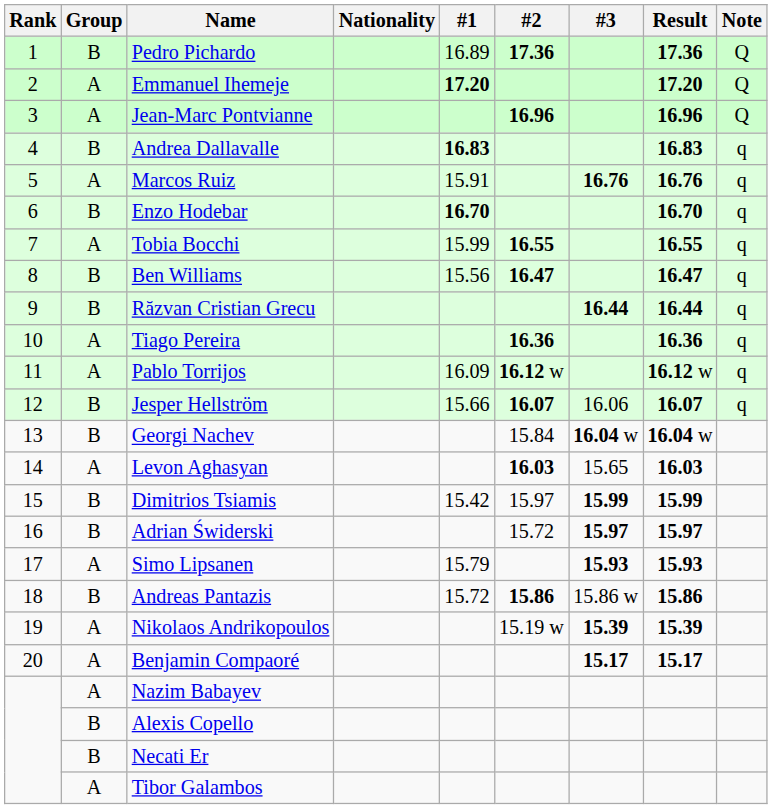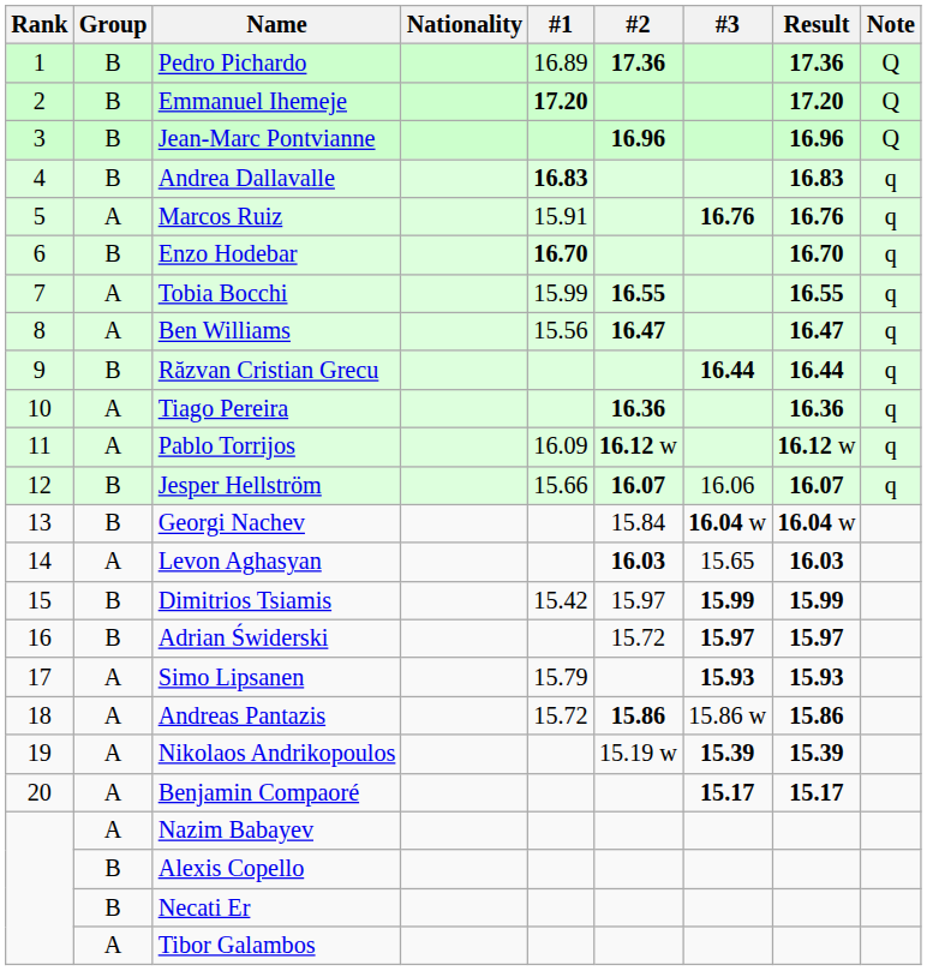 <table class="wikitable sortable" style="text-align:center">
 <tr>
 <th>Rank</th>
 <th>Group</th>
 <th>Name</th>
 <th>Nationality</th>
 <th>#1</th>
 <th>#2</th>
 <th>#3</th>
 <th>Result</th>
 <th>Note</th>
 </tr>
 <tr bgcolor=ccffcc>
 <td>1</td>
 <td>B</td>
 <td align=left><a href='#'>Pedro Pichardo</a></td>
 <td align=left></td>
 <td>16.89</td>
 <td><strong>17.36</strong></td>
 <td></td>
 <td><strong>17.36</strong></td>
 <td>Q</td>
 </tr>
 <tr bgcolor=ccffcc>
 <td>2</td>
-<td>A</td>
+<td>B</td>
 <td align=left><a href='#'>Emmanuel Ihemeje</a></td>
 <td align=left></td>
 <td><strong>17.20</strong></td>
 <td></td>
 <td></td>
 <td><strong>17.20</strong></td>
 <td>Q</td>
 </tr>
 <tr bgcolor=ccffcc>
 <td>3</td>
-<td>A</td>
+<td>B</td>
 <td align=left><a href='#'>Jean-Marc Pontvianne</a></td>
 <td align=left></td>
 <td></td>
 <td><strong>16.96</strong></td>
 <td></td>
 <td><strong>16.96</strong></td>
 <td>Q</td>
 </tr>
 <tr bgcolor=ddffdd>
 <td>4</td>
 <td>B</td>
 <td align=left><a href='#'>Andrea Dallavalle</a></td>
 <td align=left></td>
 <td><strong>16.83</strong></td>
 <td></td>
 <td></td>
 <td><strong>16.83</strong></td>
 <td>q</td>
 </tr>
 <tr bgcolor=ddffdd>
 <td>5</td>
 <td>A</td>
 <td align=left><a href='#'>Marcos Ruiz</a></td>
 <td align=left></td>
 <td>15.91</td>
 <td></td>
 <td><strong>16.76</strong></td>
 <td><strong>16.76</strong></td>
 <td>q</td>
 </tr>
 <tr bgcolor=ddffdd>
 <td>6</td>
 <td>B</td>
 <td align=left><a href='#'>Enzo Hodebar</a></td>
 <td align=left></td>
 <td><strong>16.70</strong></td>
 <td></td>
 <td></td>
 <td><strong>16.70</strong></td>
 <td>q</td>
 </tr>
 <tr bgcolor=ddffdd>
 <td>7</td>
 <td>A</td>
 <td align=left><a href='#'>Tobia Bocchi</a></td>
 <td align=left></td>
 <td>15.99</td>
 <td><strong>16.55</strong></td>
 <td></td>
 <td><strong>16.55</strong></td>
 <td>q</td>
 </tr>
 <tr bgcolor=ddffdd>
 <td>8</td>
-<td>B</td>
+<td>A</td>
 <td align=left><a href='#'>Ben Williams</a></td>
 <td align=left></td>
 <td>15.56</td>
 <td><strong>16.47</strong></td>
 <td></td>
 <td><strong>16.47</strong></td>
 <td>q</td>
 </tr>
 <tr bgcolor=ddffdd>
 <td>9</td>
 <td>B</td>
 <td align=left><a href='#'>Răzvan Cristian Grecu</a></td>
 <td align=left></td>
 <td></td>
 <td></td>
 <td><strong>16.44</strong></td>
 <td><strong>16.44</strong></td>
 <td>q</td>
 </tr>
 <tr bgcolor=ddffdd>
 <td>10</td>
 <td>A</td>
 <td align=left><a href='#'>Tiago Pereira</a></td>
 <td align=left></td>
 <td></td>
 <td><strong>16.36</strong></td>
 <td></td>
 <td><strong>16.36</strong></td>
 <td>q</td>
 </tr>
 <tr bgcolor=ddffdd>
 <td>11</td>
 <td>A</td>
 <td align=left><a href='#'>Pablo Torrijos</a></td>
 <td align=left></td>
 <td>16.09</td>
 <td><strong>16.12</strong> w</td>
 <td></td>
 <td><strong>16.12</strong> w</td>
 <td>q</td>
 </tr>
 <tr bgcolor=ddffdd>
 <td>12</td>
 <td>B</td>
 <td align=left><a href='#'>Jesper Hellström</a></td>
 <td align=left></td>
 <td>15.66</td>
 <td><strong>16.07</strong></td>
 <td>16.06</td>
 <td><strong>16.07</strong></td>
 <td>q</td>
 </tr>
 <tr>
 <td>13</td>
 <td>B</td>
 <td align=left><a href='#'>Georgi Nachev</a></td>
 <td align=left></td>
 <td></td>
 <td>15.84</td>
 <td><strong>16.04</strong> w</td>
 <td><strong>16.04</strong> w</td>
 <td></td>
 </tr>
 <tr>
 <td>14</td>
 <td>A</td>
 <td align=left><a href='#'>Levon Aghasyan</a></td>
 <td align=left></td>
 <td></td>
 <td><strong>16.03</strong></td>
 <td>15.65</td>
 <td><strong>16.03</strong></td>
 <td></td>
 </tr>
 <tr>
 <td>15</td>
 <td>B</td>
 <td align=left><a href='#'>Dimitrios Tsiamis</a></td>
 <td align=left></td>
 <td>15.42</td>
 <td>15.97</td>
 <td><strong>15.99</strong></td>
 <td><strong>15.99</strong></td>
 <td></td>
 </tr>
 <tr>
 <td>16</td>
 <td>B</td>
 <td align=left><a href='#'>Adrian Świderski</a></td>
 <td align=left></td>
 <td></td>
 <td>15.72</td>
 <td><strong>15.97</strong></td>
 <td><strong>15.97</strong></td>
 <td></td>
 </tr>
 <tr>
 <td>17</td>
 <td>A</td>
 <td align=left><a href='#'>Simo Lipsanen</a></td>
 <td align=left></td>
 <td>15.79</td>
 <td></td>
 <td><strong>15.93</strong></td>
 <td><strong>15.93</strong></td>
 <td></td>
 </tr>
 <tr>
 <td>18</td>
-<td>B</td>
+<td>A</td>
 <td align=left><a href='#'>Andreas Pantazis</a></td>
 <td align=left></td>
 <td>15.72</td>
 <td><strong>15.86</strong></td>
 <td>15.86 w</td>
 <td><strong>15.86</strong></td>
 <td></td>
 </tr>
 <tr>
 <td>19</td>
 <td>A</td>
 <td align=left><a href='#'>Nikolaos Andrikopoulos</a></td>
 <td align=left></td>
 <td></td>
 <td>15.19 w</td>
 <td><strong>15.39</strong></td>
 <td><strong>15.39</strong></td>
 <td></td>
 </tr>
 <tr>
 <td>20</td>
 <td>A</td>
 <td align=left><a href='#'>Benjamin Compaoré</a></td>
 <td align=left></td>
 <td></td>
 <td></td>
 <td><strong>15.17</strong></td>
 <td><strong>15.17</strong></td>
 <td></td>
 </tr>
 <tr>
 <td rowspan=4></td>
 <td>A</td>
 <td align=left><a href='#'>Nazim Babayev</a></td>
 <td align=left></td>
 <td></td>
 <td></td>
 <td></td>
 <td><strong></strong></td>
 <td></td>
 </tr>
 <tr>
 <td>B</td>
 <td align=left><a href='#'>Alexis Copello</a></td>
 <td align=left></td>
 <td></td>
 <td></td>
 <td></td>
 <td><strong></strong></td>
 <td></td>
 </tr>
 <tr>
 <td>B</td>
 <td align=left><a href='#'>Necati Er</a></td>
 <td align=left></td>
 <td></td>
 <td></td>
 <td></td>
 <td><strong></strong></td>
 <td></td>
 </tr>
 <tr>
 <td>A</td>
 <td align=left><a href='#'>Tibor Galambos</a></td>
 <td align=left></td>
 <td></td>
 <td></td>
 <td></td>
 <td><strong></strong></td>
 <td></td>
 </tr>
 </table>
